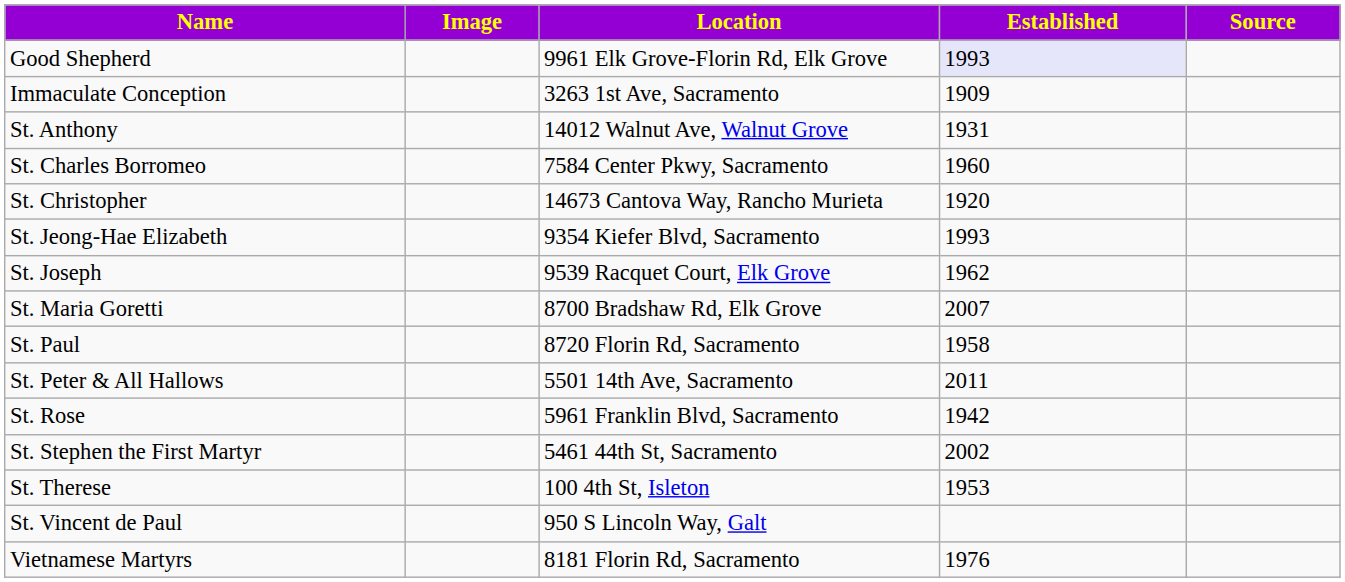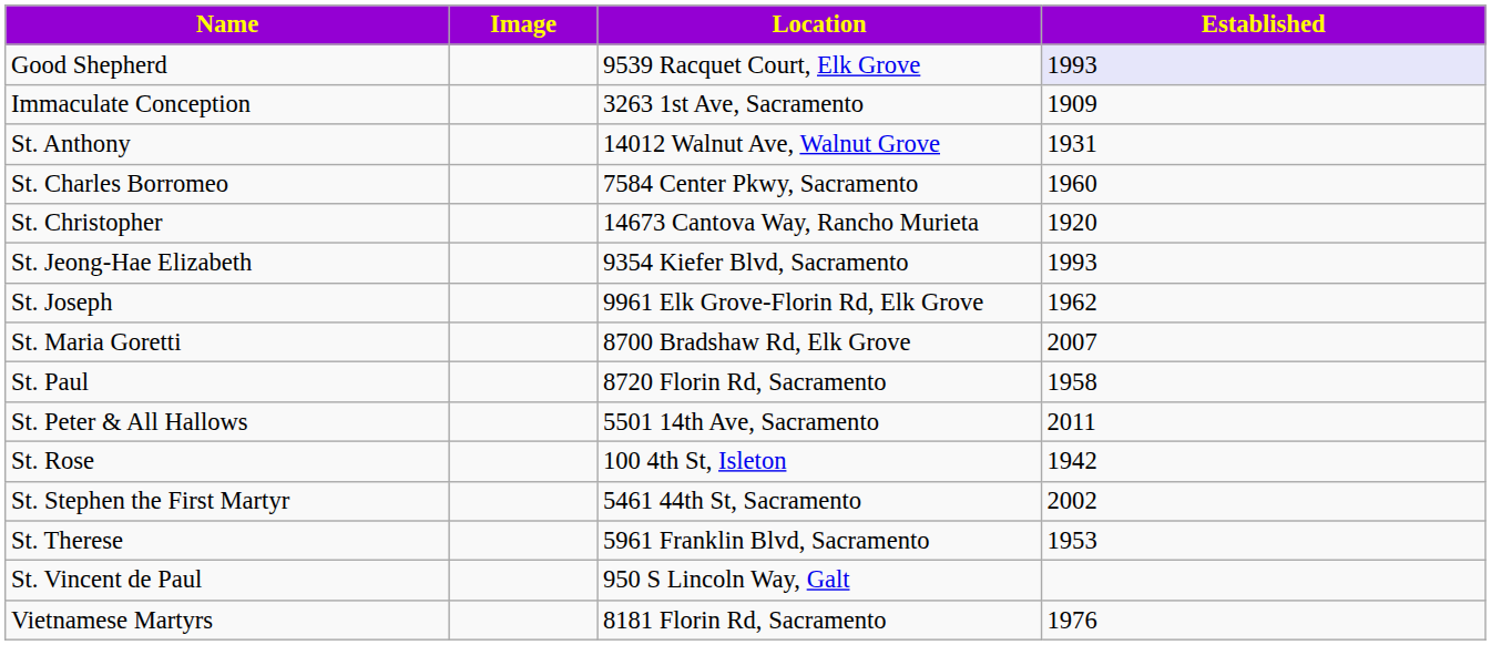 <table class="wikitable sortable" style="width:75%">
 <tr>
 <th style="background:darkviolet; color:yellow;" width="30%"><strong>Name</strong></th>
 <th style="background:darkviolet; color:yellow;" width="10%"><strong>Image</strong></th>
 <th style="background:darkviolet; color:yellow;" width="30%"><strong>Location</strong></th>
 <th style="background:darkviolet; color:yellow;" width="15"><strong>Established</strong></th>
-<th style="background:darkviolet; color:yellow;" width="10"><strong>Source</strong></th>
 </tr>
 <tr>
 <td>Good Shepherd</td>
 <td></td>
-<td>9961 Elk Grove-Florin Rd, Elk Grove</td>
+<td>9539 Racquet Court, <a href='#'>Elk Grove</a></td>
 <td style="background: lavender;">1993</td>
-<td></td>
 </tr>
 <tr>
 <td>Immaculate Conception</td>
 <td></td>
 <td>3263 1st Ave, Sacramento</td>
 <td>1909</td>
-<td></td>
 </tr>
 <tr>
 <td>St. Anthony</td>
 <td></td>
 <td>14012 Walnut Ave, <a href='#'>Walnut Grove</a></td>
 <td>1931</td>
-<td></td>
 </tr>
 <tr>
 <td>St. Charles Borromeo</td>
 <td></td>
 <td>7584 Center Pkwy, Sacramento</td>
 <td>1960</td>
-<td></td>
 </tr>
 <tr>
 <td>St. Christopher</td>
 <td></td>
 <td>14673 Cantova Way, Rancho Murieta</td>
 <td>1920</td>
-<td></td>
 </tr>
 <tr>
 <td>St. Jeong-Hae Elizabeth</td>
 <td></td>
 <td>9354 Kiefer Blvd, Sacramento</td>
 <td>1993</td>
-<td></td>
 </tr>
 <tr>
 <td>St. Joseph</td>
 <td></td>
-<td>9539 Racquet Court, <a href='#'>Elk Grove</a></td>
+<td>9961 Elk Grove-Florin Rd, Elk Grove</td>
 <td>1962</td>
-<td></td>
 </tr>
 <tr>
 <td>St. Maria Goretti</td>
 <td></td>
 <td>8700 Bradshaw Rd, Elk Grove</td>
 <td>2007</td>
-<td></td>
 </tr>
 <tr>
 <td>St. Paul</td>
 <td></td>
 <td>8720 Florin Rd, Sacramento</td>
 <td>1958</td>
-<td></td>
 </tr>
 <tr>
 <td>St. Peter & All Hallows</td>
 <td></td>
 <td>5501 14th Ave, Sacramento</td>
 <td>2011</td>
-<td></td>
 </tr>
 <tr>
 <td>St. Rose</td>
 <td></td>
-<td>5961 Franklin Blvd, Sacramento</td>
+<td>100 4th St, <a href='#'>Isleton</a></td>
 <td>1942</td>
-<td></td>
 </tr>
 <tr>
 <td>St. Stephen the First Martyr</td>
 <td></td>
 <td>5461 44th St, Sacramento</td>
 <td>2002</td>
-<td></td>
 </tr>
 <tr>
 <td>St. Therese</td>
 <td></td>
-<td>100 4th St, <a href='#'>Isleton</a></td>
+<td>5961 Franklin Blvd, Sacramento</td>
 <td>1953</td>
-<td></td>
 </tr>
 <tr>
 <td>St. Vincent de Paul</td>
 <td></td>
 <td>950 S Lincoln Way, <a href='#'>Galt</a></td>
-<td></td>
 <td></td>
 </tr>
 <tr>
 <td>Vietnamese Martyrs</td>
 <td></td>
 <td>8181 Florin Rd, Sacramento</td>
 <td>1976</td>
-<td></td>
 </tr>
 </table>
